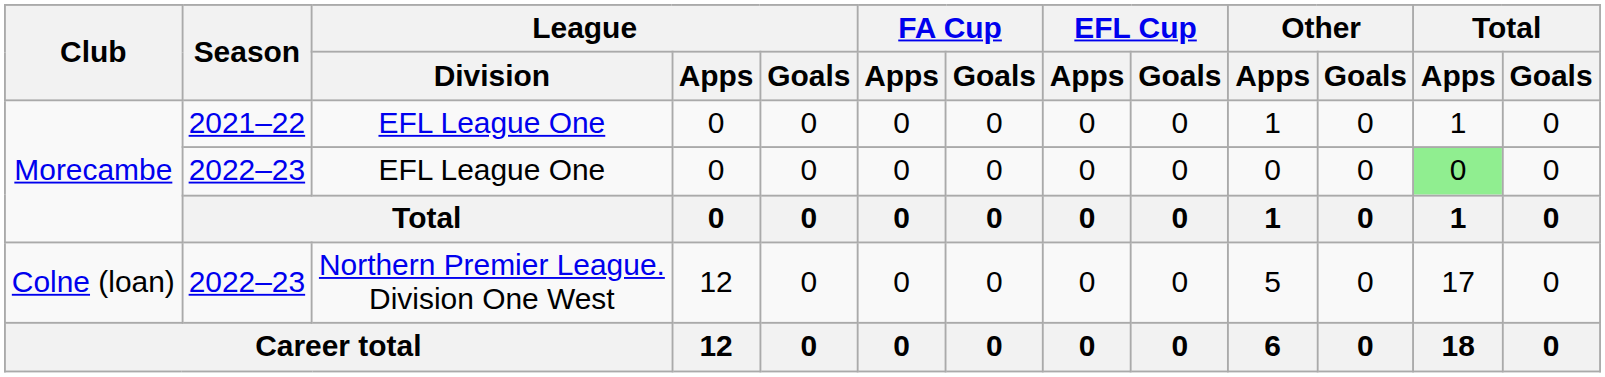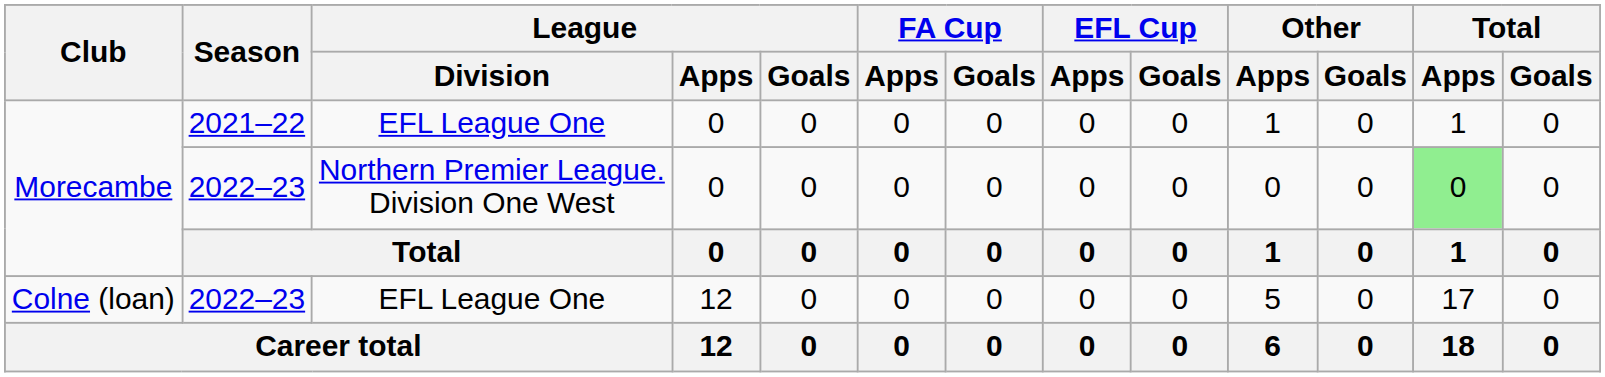 <table class="wikitable" style="text-align:center">
 <tr>
 <th rowspan="2">Club</th>
 <th rowspan="2">Season</th>
 <th colspan="3">League</th>
 <th colspan="2"><a href='#'>FA Cup</a></th>
 <th colspan="2"><a href='#'>EFL Cup</a></th>
 <th colspan="2">Other</th>
 <th colspan="2">Total</th>
 </tr>
 <tr>
 <th>Division</th>
 <th>Apps</th>
 <th>Goals</th>
 <th>Apps</th>
 <th>Goals</th>
 <th>Apps</th>
 <th>Goals</th>
 <th>Apps</th>
 <th>Goals</th>
 <th>Apps</th>
 <th>Goals</th>
 </tr>
 <tr>
 <td rowspan="3"><a href='#'>Morecambe</a></td>
 <td><a href='#'>2021–22</a></td>
 <td><a href='#'>EFL League One</a></td>
 <td>0</td>
 <td>0</td>
 <td>0</td>
 <td>0</td>
 <td>0</td>
 <td>0</td>
 <td>1</td>
 <td>0</td>
 <td>1</td>
 <td>0</td>
 </tr>
 <tr>
 <td><a href='#'>2022–23</a></td>
-<td>EFL League One</td>
+<td><a href='#'>Northern Premier League.</a><br>Division One West</td>
 <td>0</td>
 <td>0</td>
 <td>0</td>
 <td>0</td>
 <td>0</td>
 <td>0</td>
 <td>0</td>
 <td>0</td>
 <td style="background: lightgreen;">0</td>
 <td>0</td>
 </tr>
 <tr>
 <th colspan="2">Total</th>
 <th>0</th>
 <th>0</th>
 <th>0</th>
 <th>0</th>
 <th>0</th>
 <th>0</th>
 <th>1</th>
 <th>0</th>
 <th>1</th>
 <th>0</th>
 </tr>
 <tr>
 <td><a href='#'>Colne</a> (loan)</td>
 <td><a href='#'>2022–23</a></td>
-<td><a href='#'>Northern Premier League.</a><br>Division One West</td>
+<td>EFL League One</td>
 <td>12</td>
 <td>0</td>
 <td>0</td>
 <td>0</td>
 <td>0</td>
 <td>0</td>
 <td>5</td>
 <td>0</td>
 <td>17</td>
 <td>0</td>
 </tr>
 <tr>
 <th colspan="3">Career total</th>
 <th>12</th>
 <th>0</th>
 <th>0</th>
 <th>0</th>
 <th>0</th>
 <th>0</th>
 <th>6</th>
 <th>0</th>
 <th>18</th>
 <th>0</th>
 </tr>
 </table>
